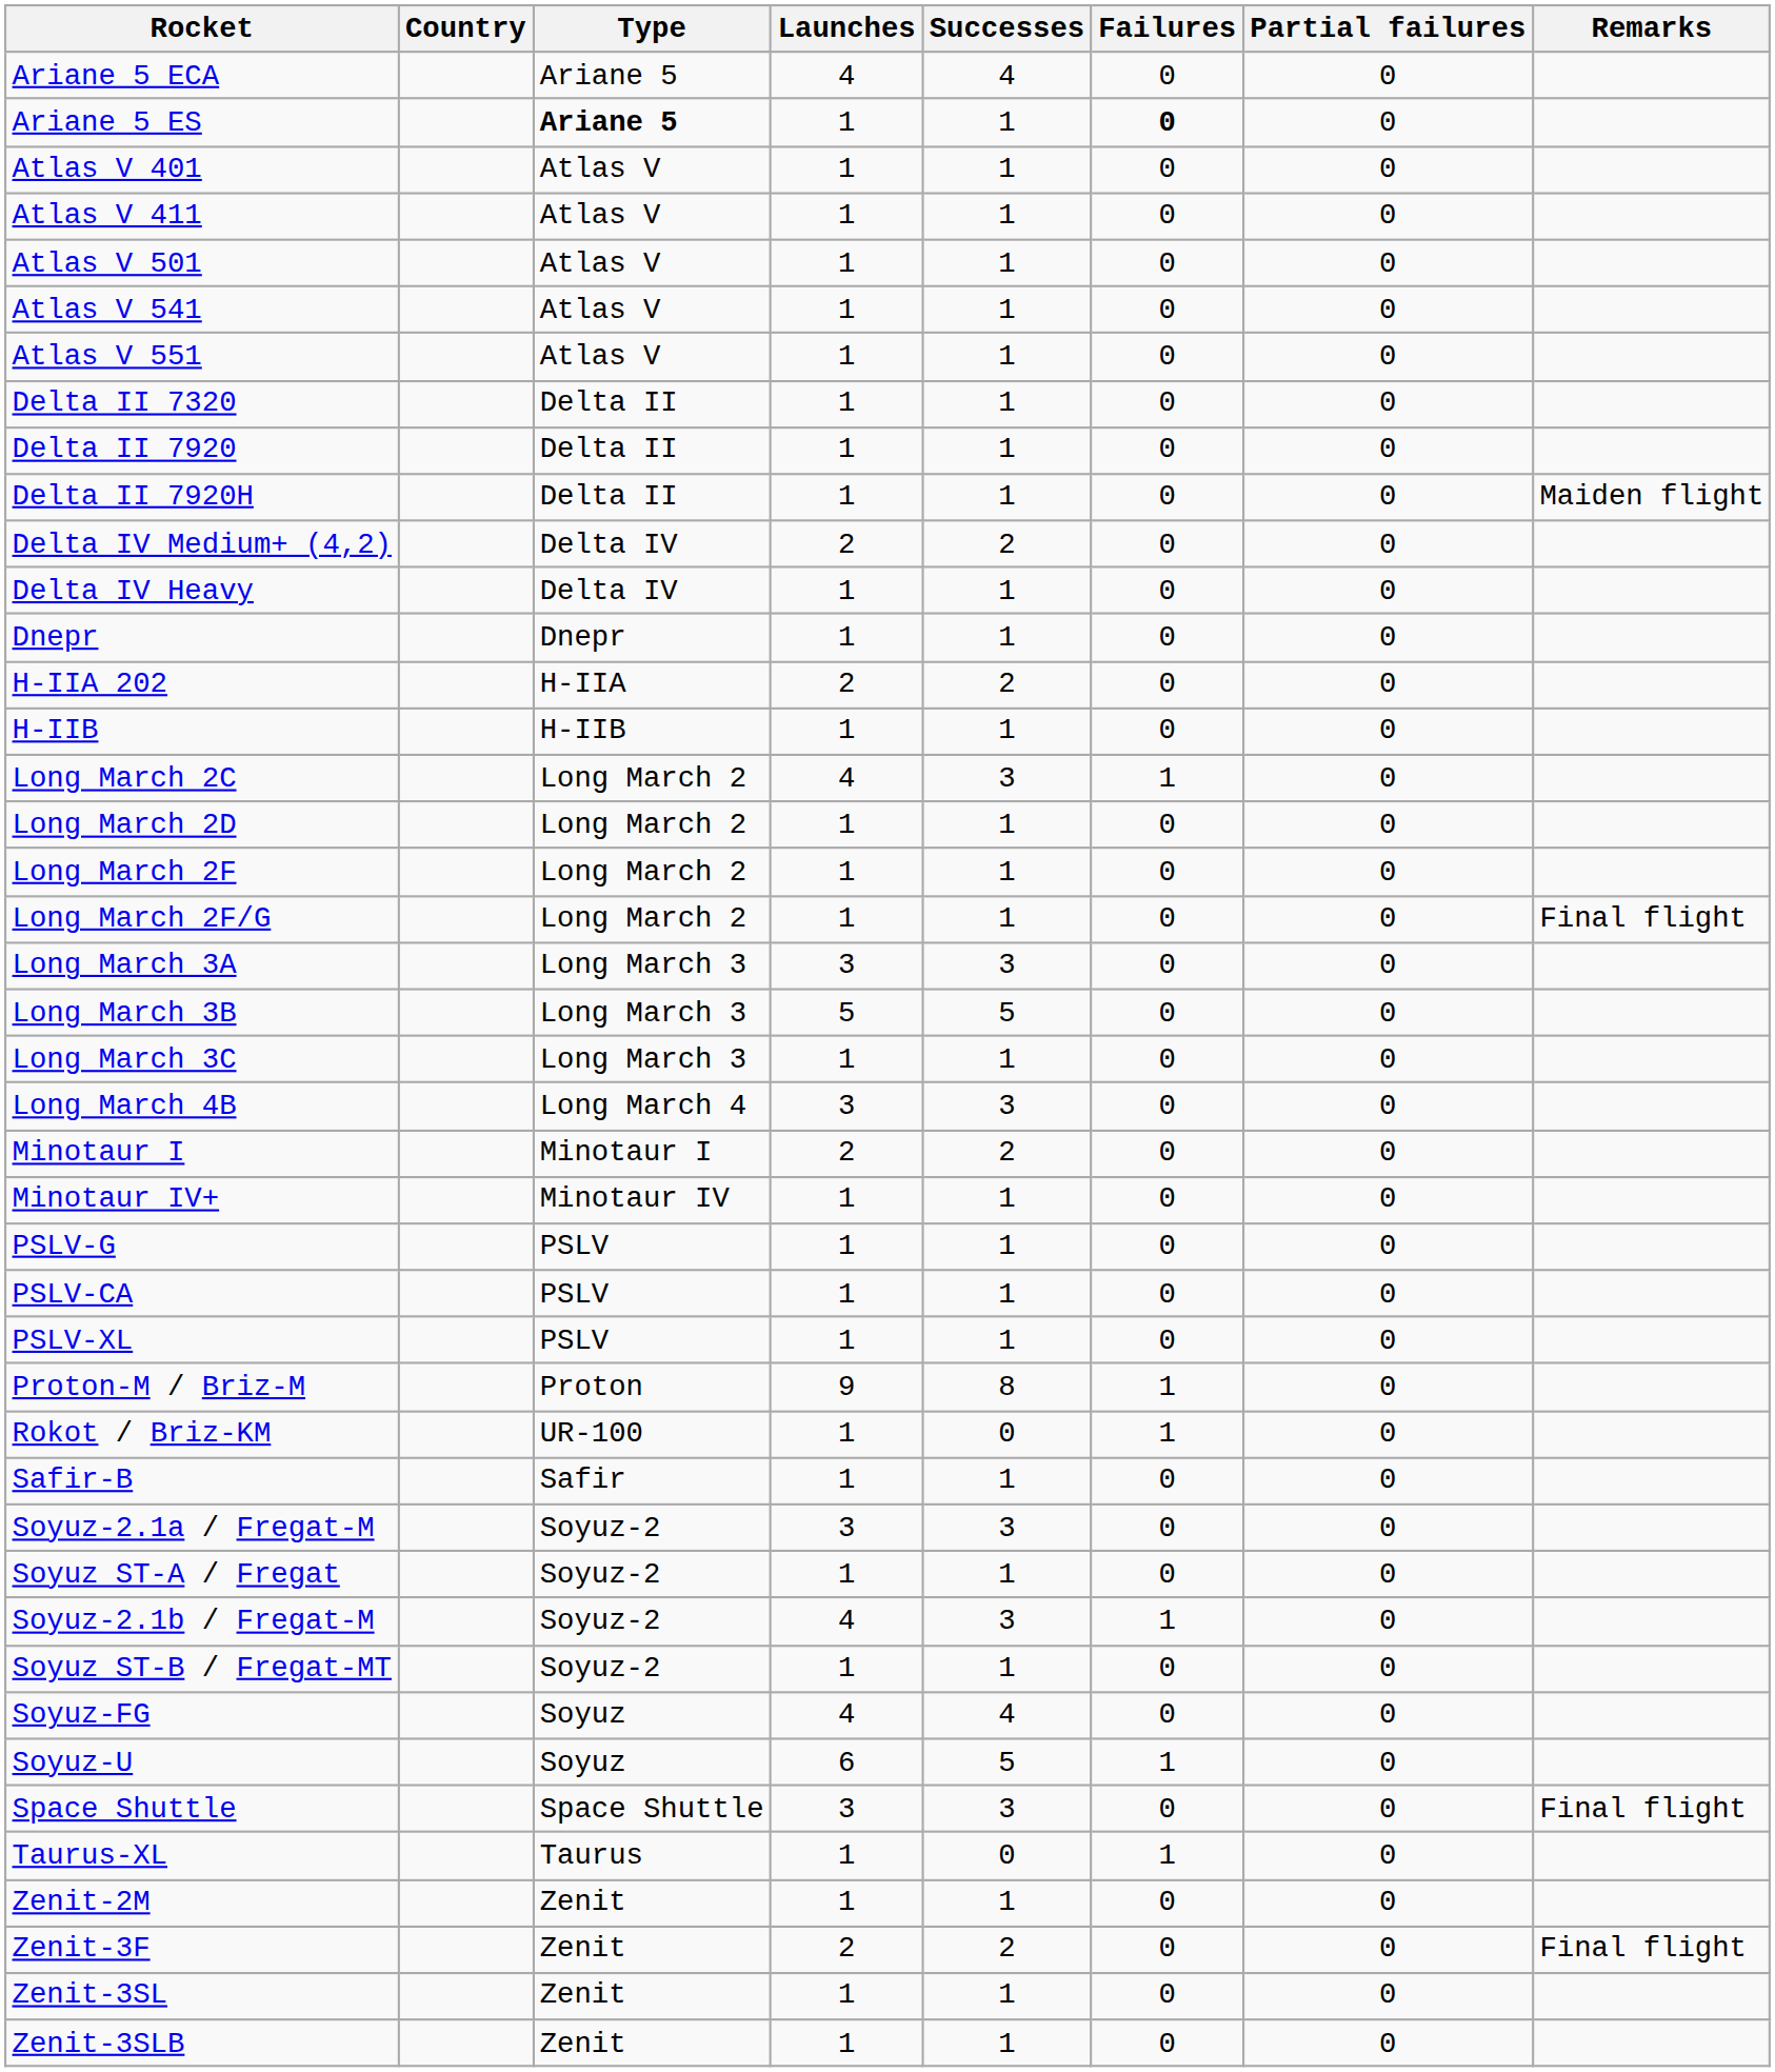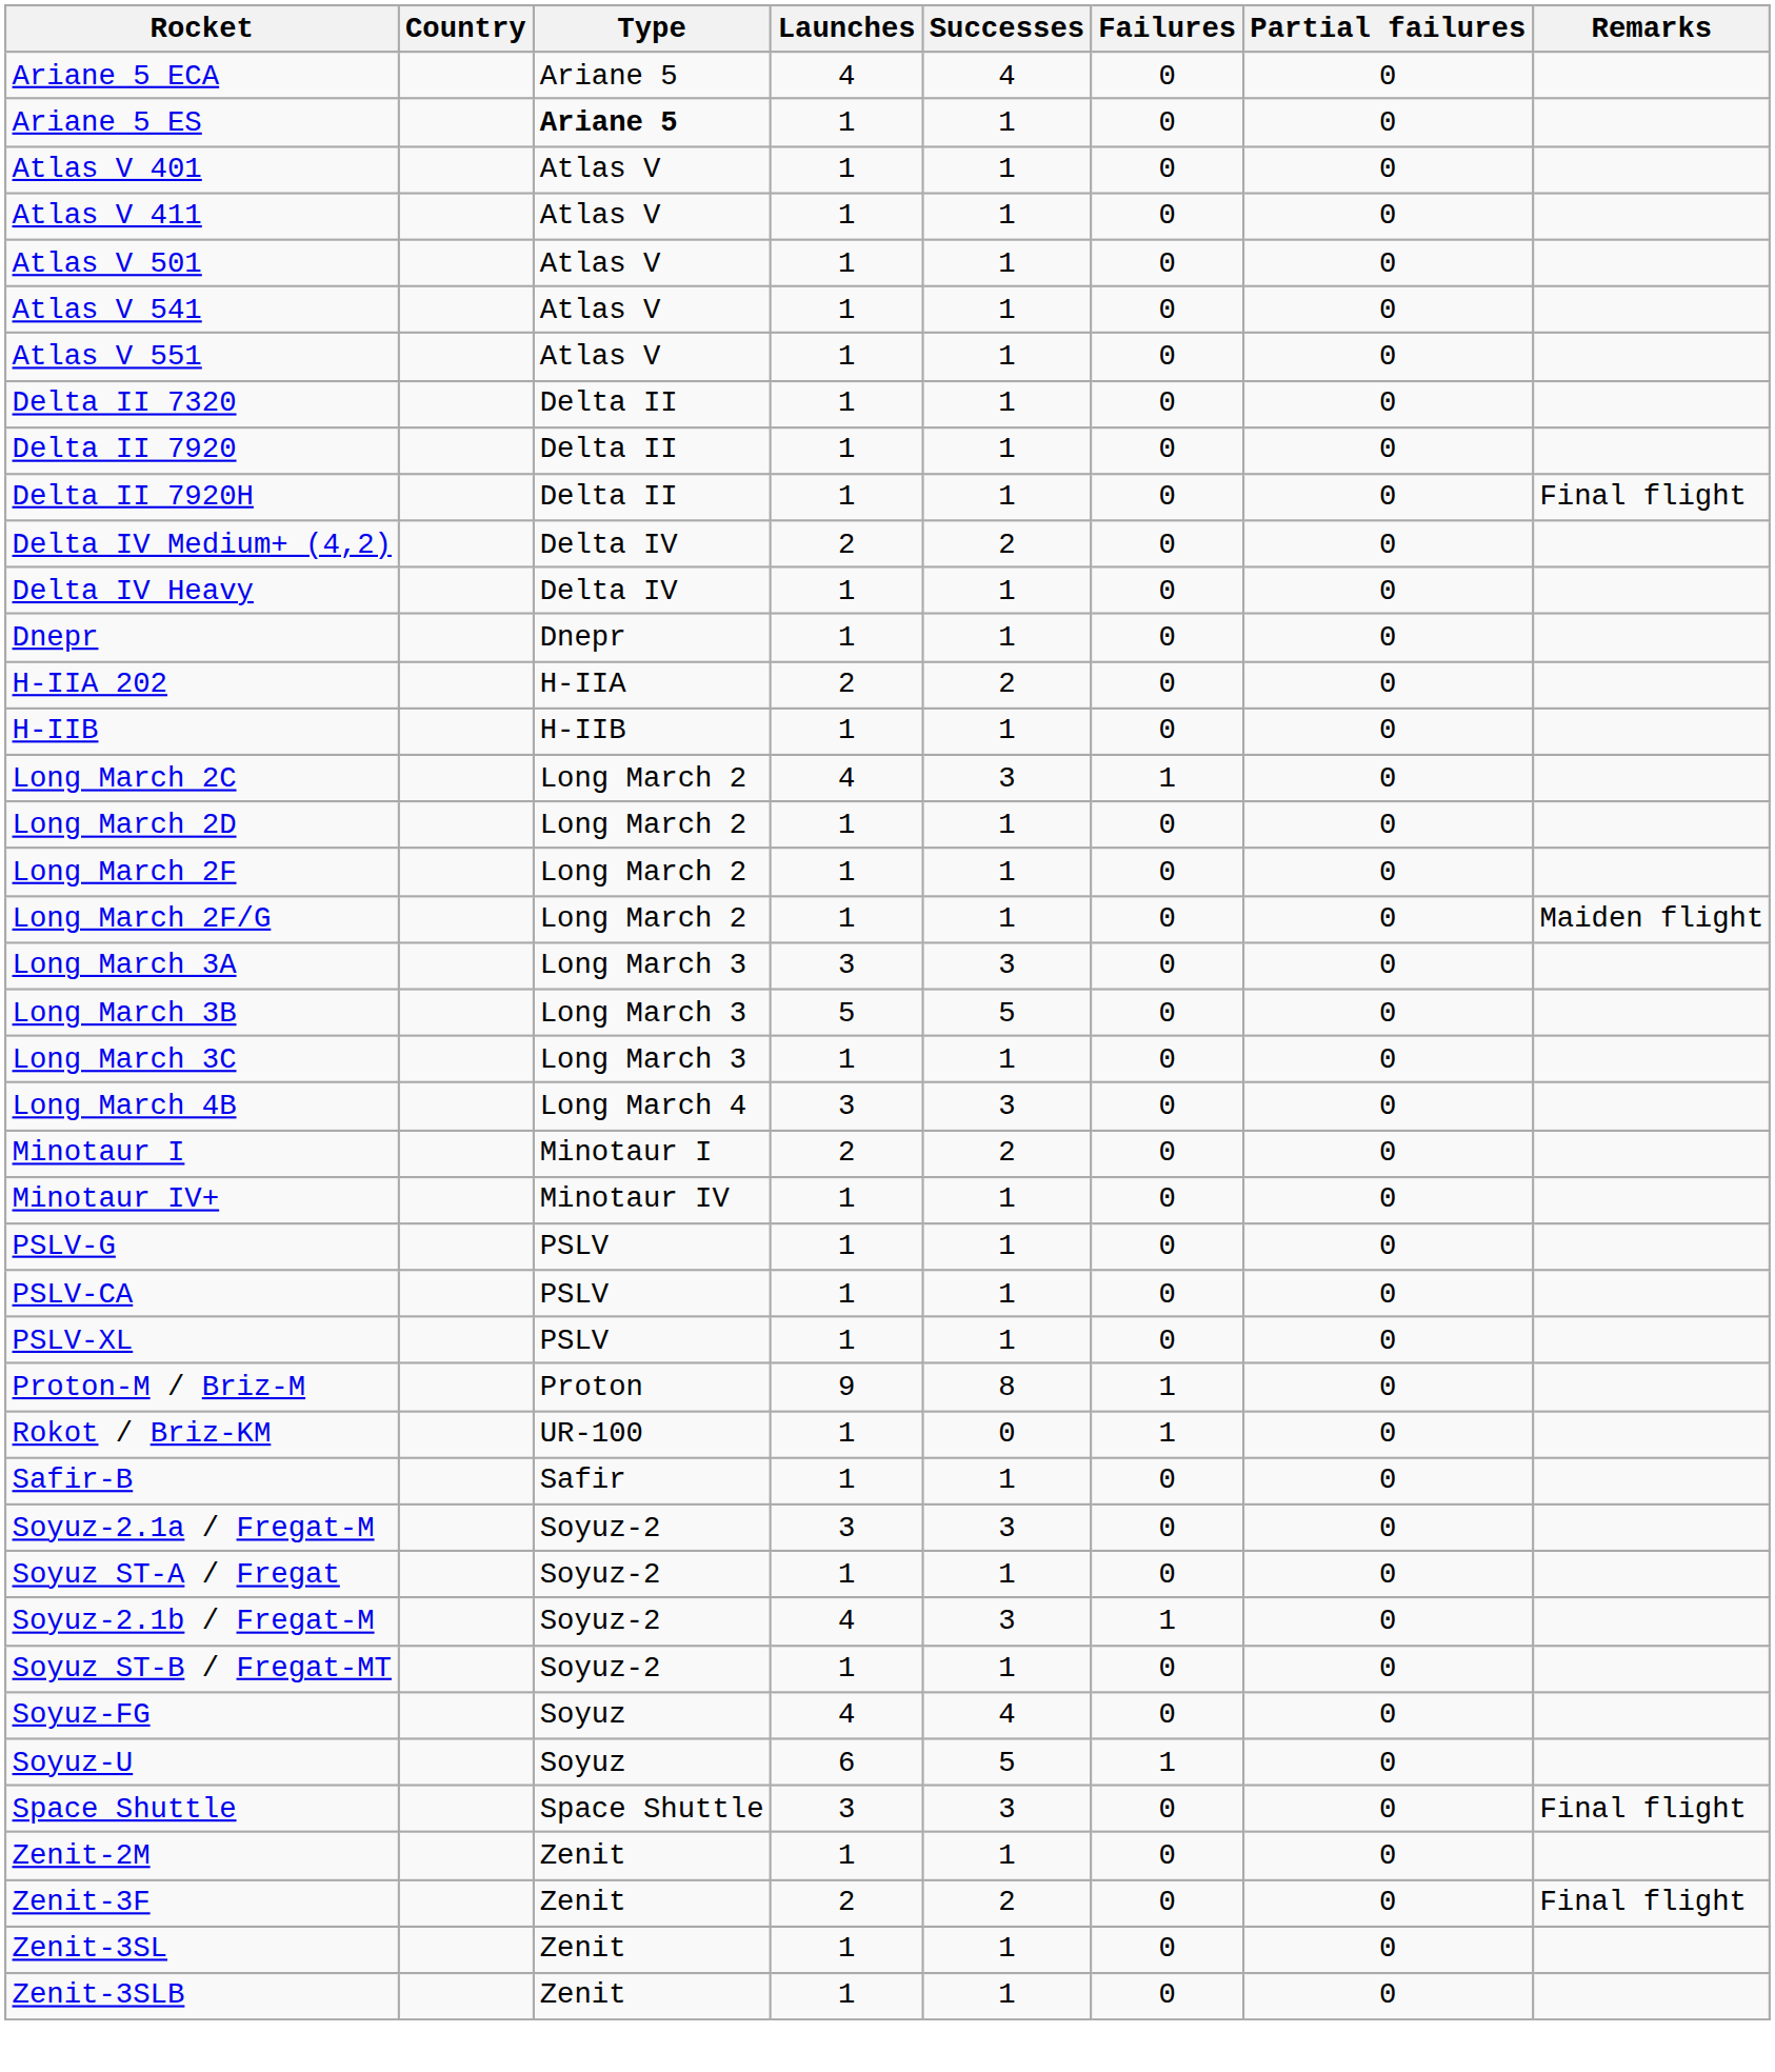 <table class="wikitable sortable collapsible collapsed" style=text-align:center>
 <tr>
 <th>Rocket</th>
 <th>Country</th>
 <th>Type</th>
 <th>Launches</th>
 <th>Successes</th>
 <th>Failures</th>
 <th>Partial failures</th>
 <th>Remarks</th>
 </tr>
 <tr>
 <td align=left><a href='#'>Ariane 5 ECA</a></td>
 <td align=left></td>
 <td align=left>Ariane 5</td>
 <td>4</td>
 <td>4</td>
 <td>0</td>
 <td>0</td>
 <td></td>
 </tr>
 <tr>
 <td align=left><a href='#'>Ariane 5 ES</a></td>
 <td align=left></td>
 <td align=left><strong>Ariane 5</strong></td>
 <td>1</td>
 <td>1</td>
-<td><strong>0</strong></td>
+<td>0</td>
 <td>0</td>
 <td></td>
 </tr>
 <tr>
 <td align=left><a href='#'>Atlas V 401</a></td>
 <td align=left></td>
 <td align=left>Atlas V</td>
 <td>1</td>
 <td>1</td>
 <td>0</td>
 <td>0</td>
 <td></td>
 </tr>
 <tr>
 <td align=left><a href='#'>Atlas V 411</a></td>
 <td align=left></td>
 <td align=left>Atlas V</td>
 <td>1</td>
 <td>1</td>
 <td>0</td>
 <td>0</td>
 <td></td>
 </tr>
 <tr>
 <td align=left><a href='#'>Atlas V 501</a></td>
 <td align=left></td>
 <td align=left>Atlas V</td>
 <td>1</td>
 <td>1</td>
 <td>0</td>
 <td>0</td>
 <td></td>
 </tr>
 <tr>
 <td align=left><a href='#'>Atlas V 541</a></td>
 <td align=left></td>
 <td align=left>Atlas V</td>
 <td>1</td>
 <td>1</td>
 <td>0</td>
 <td>0</td>
 <td></td>
 </tr>
 <tr>
 <td align=left><a href='#'>Atlas V 551</a></td>
 <td align=left></td>
 <td align=left>Atlas V</td>
 <td>1</td>
 <td>1</td>
 <td>0</td>
 <td>0</td>
 <td></td>
 </tr>
 <tr>
 <td align=left><a href='#'>Delta II 7320</a></td>
 <td align=left></td>
 <td align=left>Delta II</td>
 <td>1</td>
 <td>1</td>
 <td>0</td>
 <td>0</td>
 <td></td>
 </tr>
 <tr>
 <td align=left><a href='#'>Delta II 7920</a></td>
 <td align=left></td>
 <td align=left>Delta II</td>
 <td>1</td>
 <td>1</td>
 <td>0</td>
 <td>0</td>
 <td></td>
 </tr>
 <tr>
 <td align=left><a href='#'>Delta II 7920H</a></td>
 <td align=left></td>
 <td align=left>Delta II</td>
 <td>1</td>
 <td>1</td>
 <td>0</td>
 <td>0</td>
-<td align=left>Maiden flight</td>
+<td align=left>Final flight</td>
 </tr>
 <tr>
 <td align=left><a href='#'>Delta IV Medium+ (4,2)</a></td>
 <td align=left></td>
 <td align=left>Delta IV</td>
 <td>2</td>
 <td>2</td>
 <td>0</td>
 <td>0</td>
 <td></td>
 </tr>
 <tr>
 <td align=left><a href='#'>Delta IV Heavy</a></td>
 <td align=left></td>
 <td align=left>Delta IV</td>
 <td>1</td>
 <td>1</td>
 <td>0</td>
 <td>0</td>
 <td></td>
 </tr>
 <tr>
 <td align=left><a href='#'>Dnepr</a></td>
 <td align=left></td>
 <td align=left>Dnepr</td>
 <td>1</td>
 <td>1</td>
 <td>0</td>
 <td>0</td>
 <td></td>
 </tr>
 <tr>
 <td align=left><a href='#'>H-IIA 202</a></td>
 <td align=left></td>
 <td align=left>H-IIA</td>
 <td>2</td>
 <td>2</td>
 <td>0</td>
 <td>0</td>
 <td></td>
 </tr>
 <tr>
 <td align=left><a href='#'>H-IIB</a></td>
 <td align=left></td>
 <td align=left>H-IIB</td>
 <td>1</td>
 <td>1</td>
 <td>0</td>
 <td>0</td>
 <td></td>
 </tr>
 <tr>
 <td align=left><a href='#'>Long March 2C</a></td>
 <td align=left></td>
 <td align=left>Long March 2</td>
 <td>4</td>
 <td>3</td>
 <td>1</td>
 <td>0</td>
 <td></td>
 </tr>
 <tr>
 <td align=left><a href='#'>Long March 2D</a></td>
 <td align=left></td>
 <td align=left>Long March 2</td>
 <td>1</td>
 <td>1</td>
 <td>0</td>
 <td>0</td>
 <td></td>
 </tr>
 <tr>
 <td align=left><a href='#'>Long March 2F</a></td>
 <td align=left></td>
 <td align=left>Long March 2</td>
 <td>1</td>
 <td>1</td>
 <td>0</td>
 <td>0</td>
 <td></td>
 </tr>
 <tr>
 <td align=left><a href='#'>Long March 2F/G</a></td>
 <td align=left></td>
 <td align=left>Long March 2</td>
 <td>1</td>
 <td>1</td>
 <td>0</td>
 <td>0</td>
-<td align=left>Final flight</td>
+<td align=left>Maiden flight</td>
 </tr>
 <tr>
 <td align=left><a href='#'>Long March 3A</a></td>
 <td align=left></td>
 <td align=left>Long March 3</td>
 <td>3</td>
 <td>3</td>
 <td>0</td>
 <td>0</td>
 <td></td>
 </tr>
 <tr>
 <td align=left><a href='#'>Long March 3B</a></td>
 <td align=left></td>
 <td align=left>Long March 3</td>
 <td>5</td>
 <td>5</td>
 <td>0</td>
 <td>0</td>
 <td></td>
 </tr>
 <tr>
 <td align=left><a href='#'>Long March 3C</a></td>
 <td align=left></td>
 <td align=left>Long March 3</td>
 <td>1</td>
 <td>1</td>
 <td>0</td>
 <td>0</td>
 <td></td>
 </tr>
 <tr>
 <td align=left><a href='#'>Long March 4B</a></td>
 <td align=left></td>
 <td align=left>Long March 4</td>
 <td>3</td>
 <td>3</td>
 <td>0</td>
 <td>0</td>
 <td></td>
 </tr>
 <tr>
 <td align=left><a href='#'>Minotaur I</a></td>
 <td align=left></td>
 <td align=left>Minotaur I</td>
 <td>2</td>
 <td>2</td>
 <td>0</td>
 <td>0</td>
 <td></td>
 </tr>
 <tr>
 <td align=left><a href='#'>Minotaur IV+</a></td>
 <td align=left></td>
 <td align=left>Minotaur IV</td>
 <td>1</td>
 <td>1</td>
 <td>0</td>
 <td>0</td>
 <td></td>
 </tr>
 <tr>
 <td align=left><a href='#'>PSLV-G</a></td>
 <td align=left></td>
 <td align=left>PSLV</td>
 <td>1</td>
 <td>1</td>
 <td>0</td>
 <td>0</td>
 <td></td>
 </tr>
 <tr>
 <td align=left><a href='#'>PSLV-CA</a></td>
 <td align=left></td>
 <td align=left>PSLV</td>
 <td>1</td>
 <td>1</td>
 <td>0</td>
 <td>0</td>
 <td></td>
 </tr>
 <tr>
 <td align=left><a href='#'>PSLV-XL</a></td>
 <td align=left></td>
 <td align=left>PSLV</td>
 <td>1</td>
 <td>1</td>
 <td>0</td>
 <td>0</td>
 <td></td>
 </tr>
 <tr>
 <td align=left><a href='#'>Proton-M</a> / <a href='#'>Briz-M</a></td>
 <td align=left></td>
 <td align=left>Proton</td>
 <td>9</td>
 <td>8</td>
 <td>1</td>
 <td>0</td>
 <td></td>
 </tr>
 <tr>
 <td align=left><a href='#'>Rokot</a> / <a href='#'>Briz-KM</a></td>
 <td align=left></td>
 <td align=left>UR-100</td>
 <td>1</td>
 <td>0</td>
 <td>1</td>
 <td>0</td>
 <td></td>
 </tr>
 <tr>
 <td align=left><a href='#'>Safir-B</a></td>
 <td align=left></td>
 <td align=left>Safir</td>
 <td>1</td>
 <td>1</td>
 <td>0</td>
 <td>0</td>
 <td></td>
 </tr>
 <tr>
 <td align=left><a href='#'>Soyuz-2.1a</a> / <a href='#'>Fregat-M</a></td>
 <td align=left></td>
 <td align=left>Soyuz-2</td>
 <td>3</td>
 <td>3</td>
 <td>0</td>
 <td>0</td>
 <td></td>
 </tr>
 <tr>
 <td align=left><a href='#'>Soyuz ST-A</a> / <a href='#'>Fregat</a></td>
 <td align=left></td>
 <td align=left>Soyuz-2</td>
 <td>1</td>
 <td>1</td>
 <td>0</td>
 <td>0</td>
 </tr>
 <tr>
 <td align=left><a href='#'>Soyuz-2.1b</a> / <a href='#'>Fregat-M</a></td>
 <td align=left></td>
 <td align=left>Soyuz-2</td>
 <td>4</td>
 <td>3</td>
 <td>1</td>
 <td>0</td>
 <td></td>
 </tr>
 <tr>
 <td align=left><a href='#'>Soyuz ST-B</a> / <a href='#'>Fregat-MT</a></td>
 <td align=left></td>
 <td align=left>Soyuz-2</td>
 <td>1</td>
 <td>1</td>
 <td>0</td>
 <td>0</td>
 <td></td>
 </tr>
 <tr>
 <td align=left><a href='#'>Soyuz-FG</a></td>
 <td align=left></td>
 <td align=left>Soyuz</td>
 <td>4</td>
 <td>4</td>
 <td>0</td>
 <td>0</td>
 <td></td>
 </tr>
 <tr>
 <td align=left><a href='#'>Soyuz-U</a></td>
 <td align=left></td>
 <td align=left>Soyuz</td>
 <td>6</td>
 <td>5</td>
 <td>1</td>
 <td>0</td>
 <td></td>
 </tr>
 <tr>
 <td align=left><a href='#'>Space Shuttle</a></td>
 <td align=left></td>
 <td align=left>Space Shuttle</td>
 <td>3</td>
 <td>3</td>
 <td>0</td>
 <td>0</td>
 <td align=left>Final flight</td>
 </tr>
 <tr>
-<td align=left><a href='#'>Taurus-XL</a></td>
-<td align=left></td>
-<td align=left>Taurus</td>
-<td>1</td>
-<td>0</td>
-<td>1</td>
-<td>0</td>
-<td></td>
-</tr>
-<tr>
 <td align=left><a href='#'>Zenit-2M</a></td>
 <td align=left></td>
 <td align=left>Zenit</td>
 <td>1</td>
 <td>1</td>
 <td>0</td>
 <td>0</td>
 <td></td>
 </tr>
 <tr>
 <td align=left><a href='#'>Zenit-3F</a></td>
 <td align=left></td>
 <td align=left>Zenit</td>
 <td>2</td>
 <td>2</td>
 <td>0</td>
 <td>0</td>
 <td align=left>Final flight</td>
 </tr>
 <tr>
 <td align=left><a href='#'>Zenit-3SL</a></td>
 <td align=left></td>
 <td align=left>Zenit</td>
 <td>1</td>
 <td>1</td>
 <td>0</td>
 <td>0</td>
 <td></td>
 </tr>
 <tr>
 <td align=left><a href='#'>Zenit-3SLB</a></td>
 <td align=left></td>
 <td align=left>Zenit</td>
 <td>1</td>
 <td>1</td>
 <td>0</td>
 <td>0</td>
 <td></td>
 </tr>
 </table>
